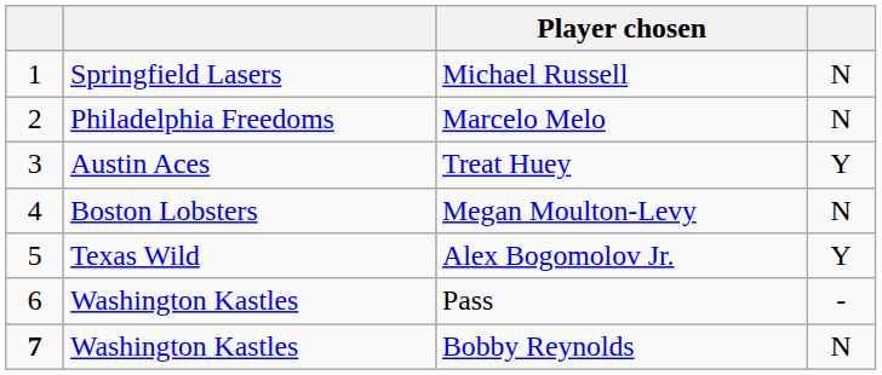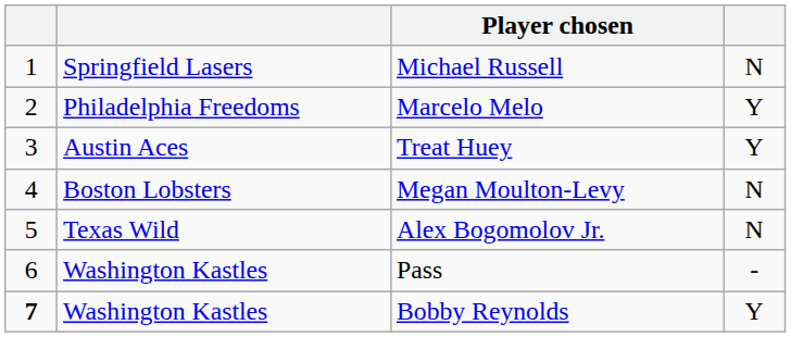 <table class="wikitable" style="text-align:left">
 <tr>
 <th width="25px"></th>
 <th width="200px"></th>
 <th width="200px">Player chosen</th>
 <th width="30px"></th>
 </tr>
 <tr>
 <td style="text-align:center">1</td>
 <td><a href='#'>Springfield Lasers</a></td>
 <td><a href='#'>Michael Russell</a></td>
 <td style="text-align:center">N</td>
 </tr>
 <tr>
 <td style="text-align:center">2</td>
 <td><a href='#'>Philadelphia Freedoms</a></td>
 <td><a href='#'>Marcelo Melo</a></td>
-<td style="text-align:center">N</td>
+<td style="text-align:center">Y</td>
 </tr>
 <tr>
 <td style="text-align:center">3</td>
 <td><a href='#'>Austin Aces</a></td>
 <td><a href='#'>Treat Huey</a></td>
 <td style="text-align:center">Y</td>
 </tr>
 <tr>
 <td style="text-align:center">4</td>
 <td><a href='#'>Boston Lobsters</a></td>
 <td><a href='#'>Megan Moulton-Levy</a></td>
 <td style="text-align:center">N</td>
 </tr>
 <tr>
 <td style="text-align:center">5</td>
 <td><a href='#'>Texas Wild</a></td>
 <td><a href='#'>Alex Bogomolov Jr.</a></td>
-<td style="text-align:center">Y</td>
+<td style="text-align:center">N</td>
 </tr>
 <tr>
 <td style="text-align:center">6</td>
 <td><a href='#'>Washington Kastles</a></td>
 <td>Pass</td>
 <td style="text-align:center">-</td>
 </tr>
 <tr>
 <td style="text-align:center"><strong>7</strong></td>
 <td><a href='#'>Washington Kastles</a></td>
 <td><a href='#'>Bobby Reynolds</a></td>
-<td style="text-align:center">N</td>
+<td style="text-align:center">Y</td>
 </tr>
 </table>
